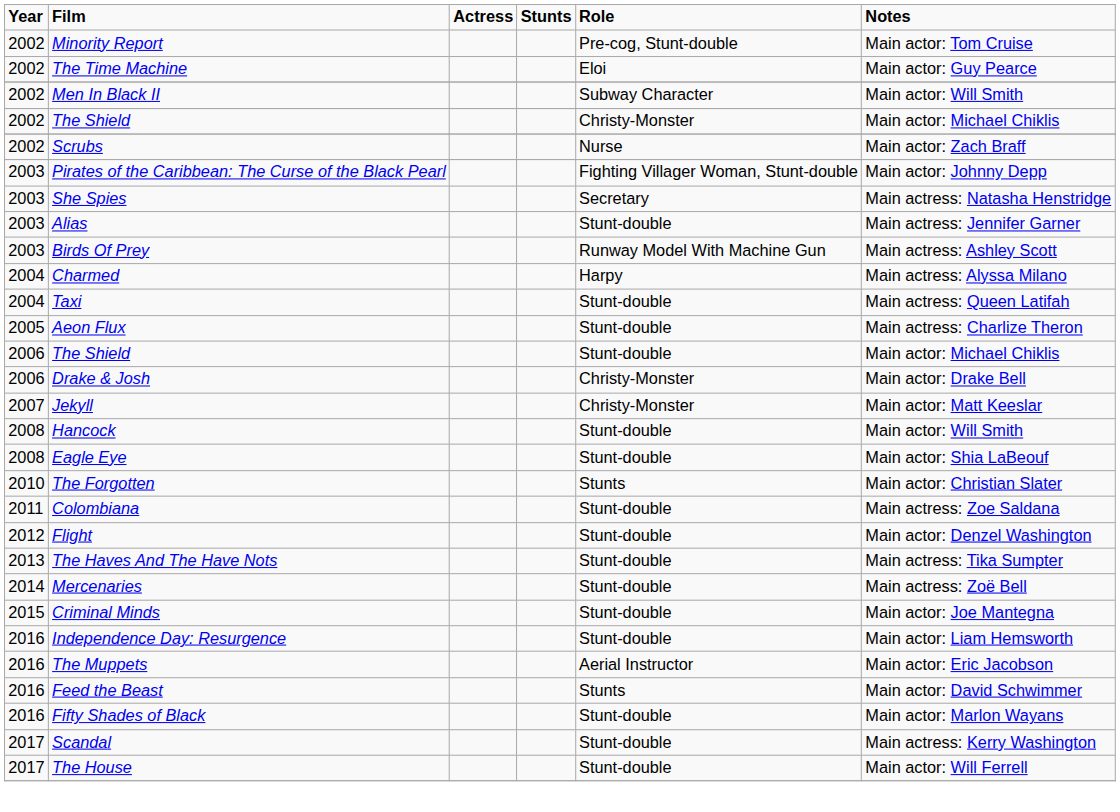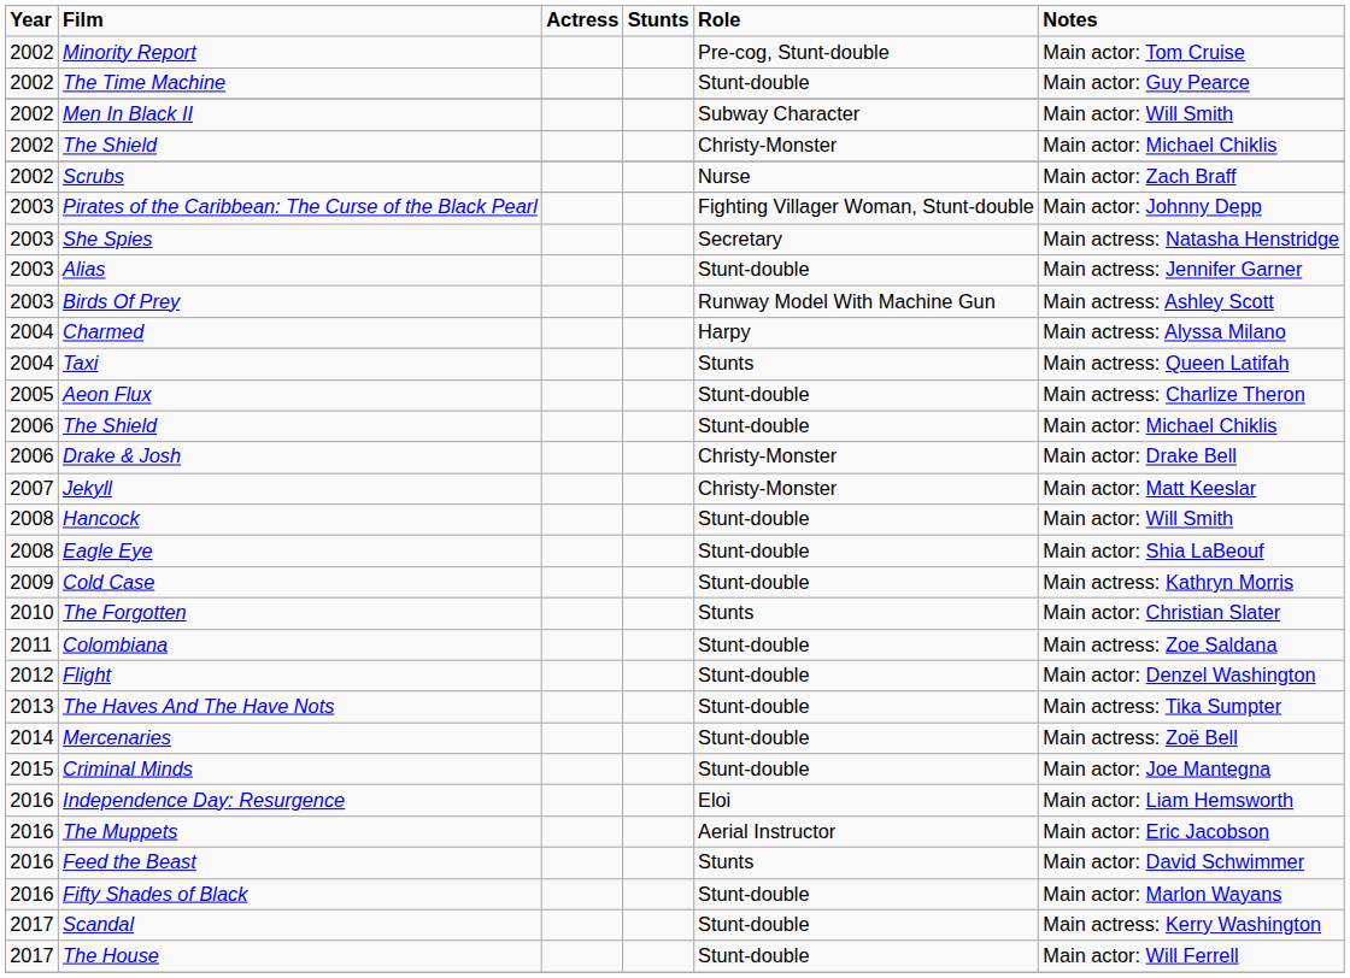 <table class="wikitable" style="margin-right: 0;">
 <tr>
 <td><strong>Year</strong></td>
 <td><strong>Film</strong></td>
 <td><strong>Actress</strong></td>
 <td><strong>Stunts</strong></td>
 <td><strong>Role</strong></td>
 <td><strong>Notes</strong></td>
 </tr>
 <tr>
 <td>2002</td>
 <td><em><a href='#'>Minority Report</a></em></td>
 <td></td>
 <td></td>
 <td>Pre-cog, Stunt-double</td>
 <td>Main actor: <a href='#'>Tom Cruise</a></td>
 </tr>
 <tr>
 <td>2002</td>
 <td><em><a href='#'>The Time Machine</a></em></td>
 <td></td>
 <td></td>
-<td>Eloi</td>
+<td>Stunt-double</td>
 <td>Main actor: <a href='#'>Guy Pearce</a></td>
 </tr>
 <tr>
 </tr>
 <tr>
 <td>2002</td>
 <td><em><a href='#'>Men In Black II</a></em></td>
 <td></td>
 <td></td>
 <td>Subway Character</td>
 <td>Main actor: <a href='#'>Will Smith</a></td>
 </tr>
 <tr>
 </tr>
 <tr>
 </tr>
 <tr>
 <td>2002</td>
 <td><em><a href='#'>The Shield</a></em></td>
 <td></td>
 <td></td>
 <td>Christy-Monster</td>
 <td>Main actor: <a href='#'>Michael Chiklis</a></td>
 </tr>
 <tr>
 </tr>
 <tr>
 <td>2002</td>
 <td><em><a href='#'>Scrubs</a></em></td>
 <td></td>
 <td></td>
 <td>Nurse</td>
 <td>Main actor: <a href='#'>Zach Braff</a></td>
 </tr>
 <tr>
 </tr>
 <tr>
 <td>2003</td>
 <td><em><a href='#'>Pirates of the Caribbean: The Curse of the Black Pearl</a></em></td>
 <td></td>
 <td></td>
 <td>Fighting Villager Woman, Stunt-double</td>
 <td>Main actor: <a href='#'>Johnny Depp</a></td>
 </tr>
 <tr>
 <td>2003</td>
 <td><em><a href='#'>She Spies</a></em></td>
 <td></td>
 <td></td>
 <td>Secretary</td>
 <td>Main actress: <a href='#'>Natasha Henstridge</a></td>
 </tr>
 <tr>
 <td>2003</td>
 <td><em><a href='#'>Alias</a></em></td>
 <td></td>
 <td></td>
 <td>Stunt-double</td>
 <td>Main actress: <a href='#'>Jennifer Garner</a></td>
 </tr>
 <tr>
 <td>2003</td>
 <td><em><a href='#'>Birds Of Prey</a></em></td>
 <td></td>
 <td></td>
 <td>Runway Model With Machine Gun</td>
 <td>Main actress: <a href='#'>Ashley Scott</a></td>
 </tr>
 <tr>
 <td>2004</td>
 <td><em><a href='#'>Charmed</a></em></td>
 <td></td>
 <td></td>
 <td>Harpy</td>
 <td>Main actress: <a href='#'>Alyssa Milano</a></td>
 </tr>
 <tr>
 <td>2004</td>
 <td><em><a href='#'>Taxi</a></em></td>
 <td></td>
 <td></td>
-<td>Stunt-double</td>
+<td>Stunts</td>
 <td>Main actress: <a href='#'>Queen Latifah</a></td>
 </tr>
 <tr>
 <td>2005</td>
 <td><em><a href='#'>Aeon Flux</a></em></td>
 <td></td>
 <td></td>
 <td>Stunt-double</td>
 <td>Main actress: <a href='#'>Charlize Theron</a></td>
 </tr>
 <tr>
 <td>2006</td>
 <td><em><a href='#'>The Shield</a></em></td>
 <td></td>
 <td></td>
 <td>Stunt-double</td>
 <td>Main actor: <a href='#'>Michael Chiklis</a></td>
 </tr>
 <tr>
 <td>2006</td>
 <td><em><a href='#'>Drake & Josh</a></em></td>
 <td></td>
 <td></td>
 <td>Christy-Monster</td>
 <td>Main actor: <a href='#'>Drake Bell</a></td>
 </tr>
 <tr>
 <td>2007</td>
 <td><em><a href='#'>Jekyll</a></em></td>
 <td></td>
 <td></td>
 <td>Christy-Monster</td>
 <td>Main actor: <a href='#'>Matt Keeslar</a></td>
 </tr>
 <tr>
 <td>2008</td>
 <td><em><a href='#'>Hancock</a></em></td>
 <td></td>
 <td></td>
 <td>Stunt-double</td>
 <td>Main actor: <a href='#'>Will Smith</a></td>
 </tr>
 <tr>
 <td>2008</td>
 <td><em><a href='#'>Eagle Eye</a></em></td>
 <td></td>
 <td></td>
 <td>Stunt-double</td>
 <td>Main actor: <a href='#'>Shia LaBeouf</a></td>
+</tr>
+<tr>
+<td>2009</td>
+<td><em><a href='#'>Cold Case</a></em></td>
+<td></td>
+<td></td>
+<td>Stunt-double</td>
+<td>Main actress: <a href='#'>Kathryn Morris</a></td>
 </tr>
 <tr>
 <td>2010</td>
 <td><em><a href='#'>The Forgotten</a></em></td>
 <td></td>
 <td></td>
 <td>Stunts</td>
 <td>Main actor: <a href='#'>Christian Slater</a></td>
 </tr>
 <tr>
 <td>2011</td>
 <td><em><a href='#'>Colombiana</a></em></td>
 <td></td>
 <td></td>
 <td>Stunt-double</td>
 <td>Main actress: <a href='#'>Zoe Saldana</a></td>
 </tr>
 <tr>
 <td>2012</td>
 <td><em><a href='#'>Flight</a></em></td>
 <td></td>
 <td></td>
 <td>Stunt-double</td>
 <td>Main actor: <a href='#'>Denzel Washington</a></td>
 </tr>
 <tr>
 <td>2013</td>
 <td><em><a href='#'>The Haves And The Have Nots</a></em></td>
 <td></td>
 <td></td>
 <td>Stunt-double</td>
 <td>Main actress: <a href='#'>Tika Sumpter</a></td>
 </tr>
 <tr>
 <td>2014</td>
 <td><em><a href='#'>Mercenaries</a></em></td>
 <td></td>
 <td></td>
 <td>Stunt-double</td>
 <td>Main actress: <a href='#'>Zoë Bell</a></td>
 </tr>
 <tr>
 <td>2015</td>
 <td><em><a href='#'>Criminal Minds</a></em></td>
 <td></td>
 <td></td>
 <td>Stunt-double</td>
 <td>Main actor: <a href='#'>Joe Mantegna</a></td>
 </tr>
 <tr>
 <td>2016</td>
 <td><em><a href='#'>Independence Day: Resurgence</a></em></td>
 <td></td>
 <td></td>
-<td>Stunt-double</td>
+<td>Eloi</td>
 <td>Main actor: <a href='#'>Liam Hemsworth</a></td>
 </tr>
 <tr>
 <td>2016</td>
 <td><em><a href='#'>The Muppets</a></em></td>
 <td></td>
 <td></td>
 <td>Aerial Instructor</td>
 <td>Main actor: <a href='#'>Eric Jacobson</a></td>
 </tr>
 <tr>
 <td>2016</td>
 <td><em><a href='#'>Feed the Beast</a></em></td>
 <td></td>
 <td></td>
 <td>Stunts</td>
 <td>Main actor: <a href='#'>David Schwimmer</a></td>
 </tr>
 <tr>
 <td>2016</td>
 <td><em><a href='#'>Fifty Shades of Black</a></em></td>
 <td></td>
 <td></td>
 <td>Stunt-double</td>
 <td>Main actor: <a href='#'>Marlon Wayans</a></td>
 </tr>
 <tr>
 <td>2017</td>
 <td><em><a href='#'>Scandal</a></em></td>
 <td></td>
 <td></td>
 <td>Stunt-double</td>
 <td>Main actress: <a href='#'>Kerry Washington</a></td>
 </tr>
 <tr>
 <td>2017</td>
 <td><em><a href='#'>The House</a></em></td>
 <td></td>
 <td></td>
 <td>Stunt-double</td>
 <td>Main actor: <a href='#'>Will Ferrell</a></td>
 </tr>
 <tr>
 </tr>
 </table>
